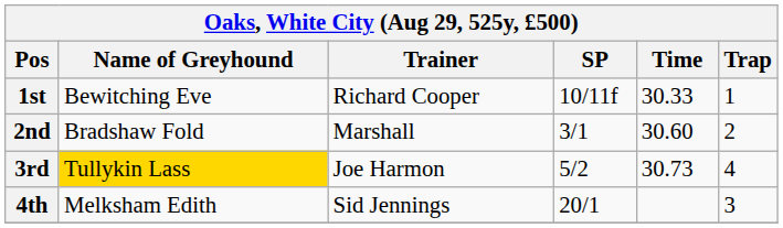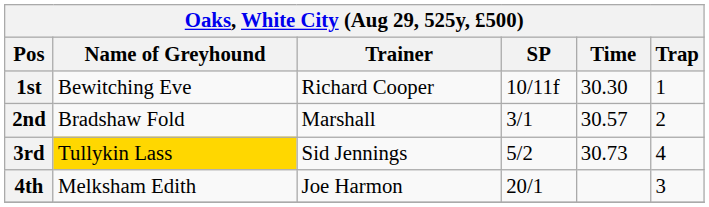 <table class="wikitable">
 <tr>
 <th colspan="6"><a href='#'>Oaks</a>, <a href='#'>White City</a> (Aug 29, 525y, £500)</th>
 </tr>
 <tr>
 <th width=30>Pos</th>
 <th width=180>Name of Greyhound</th>
 <th width=150>Trainer</th>
 <th width=50>SP</th>
 <th width=50>Time</th>
 <th width=30>Trap</th>
 </tr>
 <tr>
 <th>1st</th>
 <td>Bewitching Eve</td>
 <td>Richard Cooper</td>
 <td>10/11f</td>
-<td>30.33</td>
+<td>30.30</td>
 <td>1</td>
 </tr>
 <tr>
 <th>2nd</th>
 <td>Bradshaw Fold</td>
 <td>Marshall</td>
 <td>3/1</td>
-<td>30.60</td>
+<td>30.57</td>
 <td>2</td>
 </tr>
 <tr>
 <th>3rd</th>
 <td style="background: gold;">Tullykin Lass</td>
-<td>Joe Harmon</td>
+<td>Sid Jennings</td>
 <td>5/2</td>
 <td>30.73</td>
 <td>4</td>
 </tr>
 <tr>
 <th>4th</th>
 <td>Melksham Edith</td>
-<td>Sid Jennings</td>
+<td>Joe Harmon</td>
 <td>20/1</td>
 <td></td>
 <td>3</td>
 </tr>
 <tr>
 </tr>
 </table>
